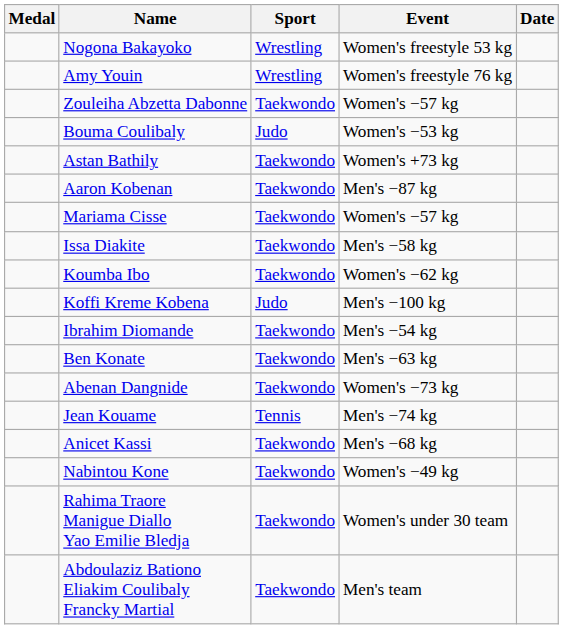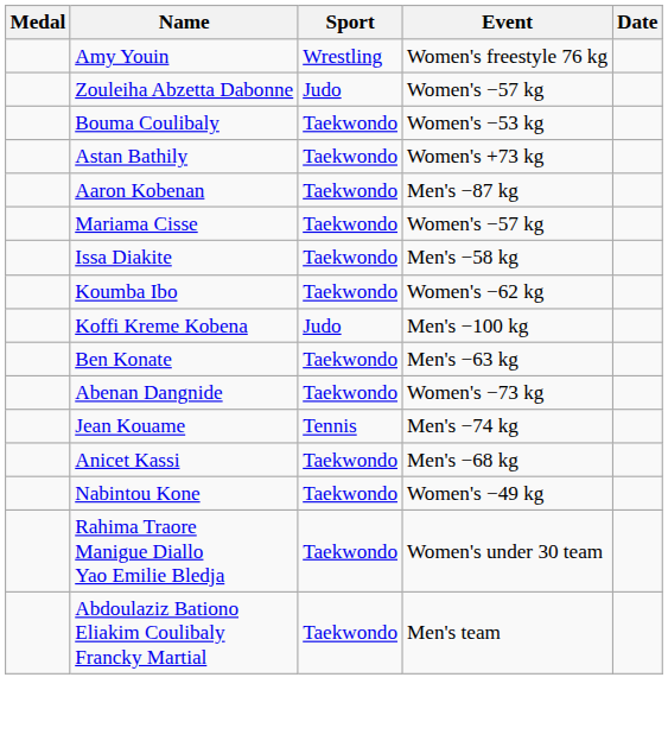 <table class="wikitable sortable" style="font-size:95%">
 <tr>
 <th>Medal</th>
 <th>Name</th>
 <th>Sport</th>
 <th>Event</th>
 <th>Date</th>
-</tr>
-<tr>
-<td></td>
-<td><a href='#'>Nogona Bakayoko</a></td>
-<td><a href='#'>Wrestling</a></td>
-<td>Women's freestyle 53 kg</td>
-<td></td>
 </tr>
 <tr>
 <td></td>
 <td><a href='#'>Amy Youin</a></td>
 <td><a href='#'>Wrestling</a></td>
 <td>Women's freestyle 76 kg</td>
 <td></td>
 </tr>
 <tr>
 <td></td>
 <td><a href='#'>Zouleiha Abzetta Dabonne</a></td>
-<td><a href='#'>Taekwondo</a></td>
+<td><a href='#'>Judo</a></td>
 <td>Women's −57 kg</td>
 <td></td>
 </tr>
 <tr>
 <td></td>
 <td><a href='#'>Bouma Coulibaly</a></td>
-<td><a href='#'>Judo</a></td>
+<td><a href='#'>Taekwondo</a></td>
 <td>Women's −53 kg</td>
 <td></td>
 </tr>
 <tr>
 <td></td>
 <td><a href='#'>Astan Bathily</a></td>
 <td><a href='#'>Taekwondo</a></td>
 <td>Women's +73 kg</td>
 <td></td>
 </tr>
 <tr>
 <td></td>
 <td><a href='#'>Aaron Kobenan</a></td>
 <td><a href='#'>Taekwondo</a></td>
 <td>Men's −87 kg</td>
 <td></td>
 </tr>
 <tr>
 <td></td>
 <td><a href='#'>Mariama Cisse</a></td>
 <td><a href='#'>Taekwondo</a></td>
 <td>Women's −57 kg</td>
 <td></td>
 </tr>
 <tr>
 <td></td>
 <td><a href='#'>Issa Diakite</a></td>
 <td><a href='#'>Taekwondo</a></td>
 <td>Men's −58 kg</td>
 <td></td>
 </tr>
 <tr>
 <td></td>
 <td><a href='#'>Koumba Ibo</a></td>
 <td><a href='#'>Taekwondo</a></td>
 <td>Women's −62 kg</td>
 <td></td>
 </tr>
 <tr>
 <td></td>
 <td><a href='#'>Koffi Kreme Kobena</a></td>
 <td><a href='#'>Judo</a></td>
 <td>Men's −100 kg</td>
-<td></td>
-</tr>
-<tr>
-<td></td>
-<td><a href='#'>Ibrahim Diomande</a></td>
-<td><a href='#'>Taekwondo</a></td>
-<td>Men's −54 kg</td>
 <td></td>
 </tr>
 <tr>
 <td></td>
 <td><a href='#'>Ben Konate</a></td>
 <td><a href='#'>Taekwondo</a></td>
 <td>Men's −63 kg</td>
 <td></td>
 </tr>
 <tr>
 <td></td>
 <td><a href='#'>Abenan Dangnide</a></td>
 <td><a href='#'>Taekwondo</a></td>
 <td>Women's −73 kg</td>
 <td></td>
 </tr>
 <tr>
 <td></td>
 <td><a href='#'>Jean Kouame</a></td>
 <td><a href='#'>Tennis</a></td>
 <td>Men's −74 kg</td>
 <td></td>
 </tr>
 <tr>
 <td></td>
 <td><a href='#'>Anicet Kassi</a></td>
 <td><a href='#'>Taekwondo</a></td>
 <td>Men's −68 kg</td>
 <td></td>
 </tr>
 <tr>
 <td></td>
 <td><a href='#'>Nabintou Kone</a></td>
 <td><a href='#'>Taekwondo</a></td>
 <td>Women's −49 kg</td>
 <td></td>
 </tr>
 <tr>
 <td></td>
 <td><a href='#'>Rahima Traore</a><br><a href='#'>Manigue Diallo</a><br><a href='#'>Yao Emilie Bledja</a></td>
 <td><a href='#'>Taekwondo</a></td>
 <td>Women's under 30 team</td>
 <td></td>
 </tr>
 <tr>
 <td></td>
 <td><a href='#'>Abdoulaziz Bationo</a><br><a href='#'>Eliakim Coulibaly</a><br><a href='#'>Francky Martial</a></td>
 <td><a href='#'>Taekwondo</a></td>
 <td>Men's team</td>
 <td></td>
 </tr>
 </table>
